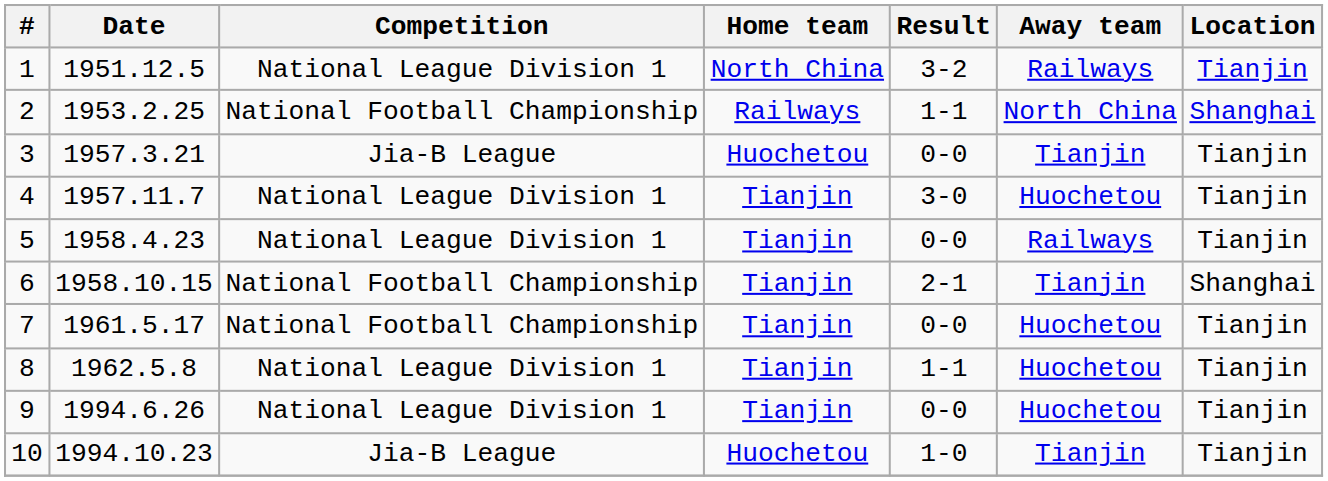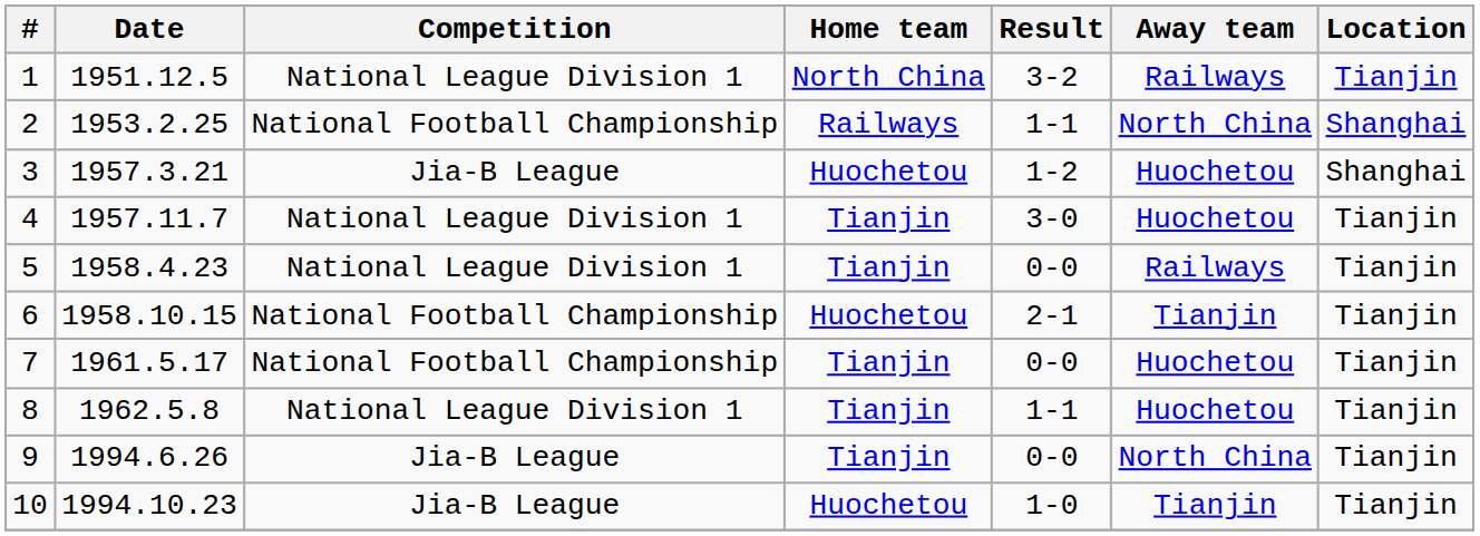 <table class="wikitable" style="text-align:center">
 <tr>
 <th>#</th>
 <th>Date</th>
 <th>Competition</th>
 <th>Home team</th>
 <th>Result</th>
 <th>Away team</th>
 <th>Location</th>
 </tr>
 <tr>
 <td>1</td>
 <td>1951.12.5</td>
 <td>National League Division 1</td>
 <td><a href='#'>North China</a></td>
 <td>3-2</td>
 <td><a href='#'>Railways</a></td>
 <td><a href='#'>Tianjin</a></td>
 </tr>
 <tr>
 <td>2</td>
 <td>1953.2.25</td>
 <td>National Football Championship</td>
 <td><a href='#'>Railways</a></td>
 <td>1-1</td>
 <td><a href='#'>North China</a></td>
 <td><a href='#'>Shanghai</a></td>
 </tr>
 <tr>
 <td>3</td>
 <td>1957.3.21</td>
 <td>Jia-B League</td>
 <td><a href='#'>Huochetou</a></td>
-<td>0-0</td>
-<td><a href='#'>Tianjin</a></td>
-<td>Tianjin</td>
+<td>1-2</td>
+<td><a href='#'>Huochetou</a></td>
+<td>Shanghai</td>
 </tr>
 <tr>
 <td>4</td>
 <td>1957.11.7</td>
 <td>National League Division 1</td>
 <td><a href='#'>Tianjin</a></td>
 <td>3-0</td>
 <td><a href='#'>Huochetou</a></td>
 <td>Tianjin</td>
 </tr>
 <tr>
 <td>5</td>
 <td>1958.4.23</td>
 <td>National League Division 1</td>
 <td><a href='#'>Tianjin</a></td>
 <td>0-0</td>
 <td><a href='#'>Railways</a></td>
 <td>Tianjin</td>
 </tr>
 <tr>
 <td>6</td>
 <td>1958.10.15</td>
 <td>National Football Championship</td>
-<td><a href='#'>Tianjin</a></td>
+<td><a href='#'>Huochetou</a></td>
 <td>2-1</td>
 <td><a href='#'>Tianjin</a></td>
-<td>Shanghai</td>
+<td>Tianjin</td>
 </tr>
 <tr>
 <td>7</td>
 <td>1961.5.17</td>
 <td>National Football Championship</td>
 <td><a href='#'>Tianjin</a></td>
 <td>0-0</td>
 <td><a href='#'>Huochetou</a></td>
 <td>Tianjin</td>
 </tr>
 <tr>
 <td>8</td>
 <td>1962.5.8</td>
 <td>National League Division 1</td>
 <td><a href='#'>Tianjin</a></td>
 <td>1-1</td>
 <td><a href='#'>Huochetou</a></td>
 <td>Tianjin</td>
 </tr>
 <tr>
 <td>9</td>
 <td>1994.6.26</td>
-<td>National League Division 1</td>
+<td>Jia-B League</td>
 <td><a href='#'>Tianjin</a></td>
 <td>0-0</td>
-<td><a href='#'>Huochetou</a></td>
+<td><a href='#'>North China</a></td>
 <td>Tianjin</td>
 </tr>
 <tr>
 <td>10</td>
 <td>1994.10.23</td>
 <td>Jia-B League</td>
 <td><a href='#'>Huochetou</a></td>
 <td>1-0</td>
 <td><a href='#'>Tianjin</a></td>
 <td>Tianjin</td>
 </tr>
 <tr>
 </tr>
 </table>
